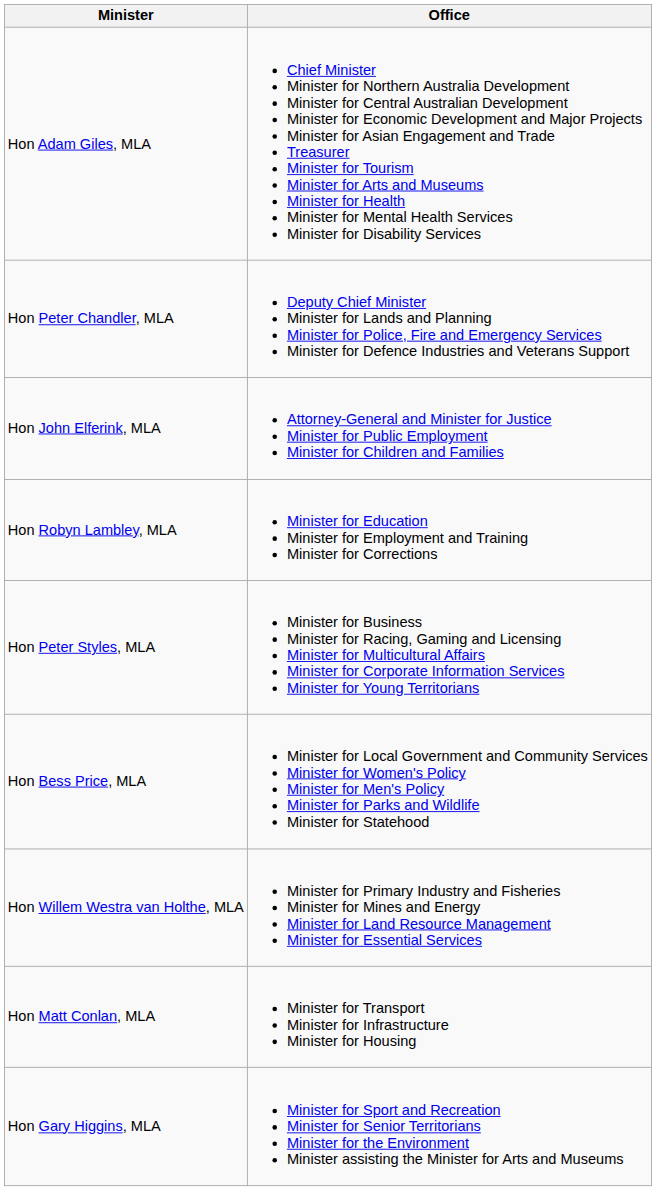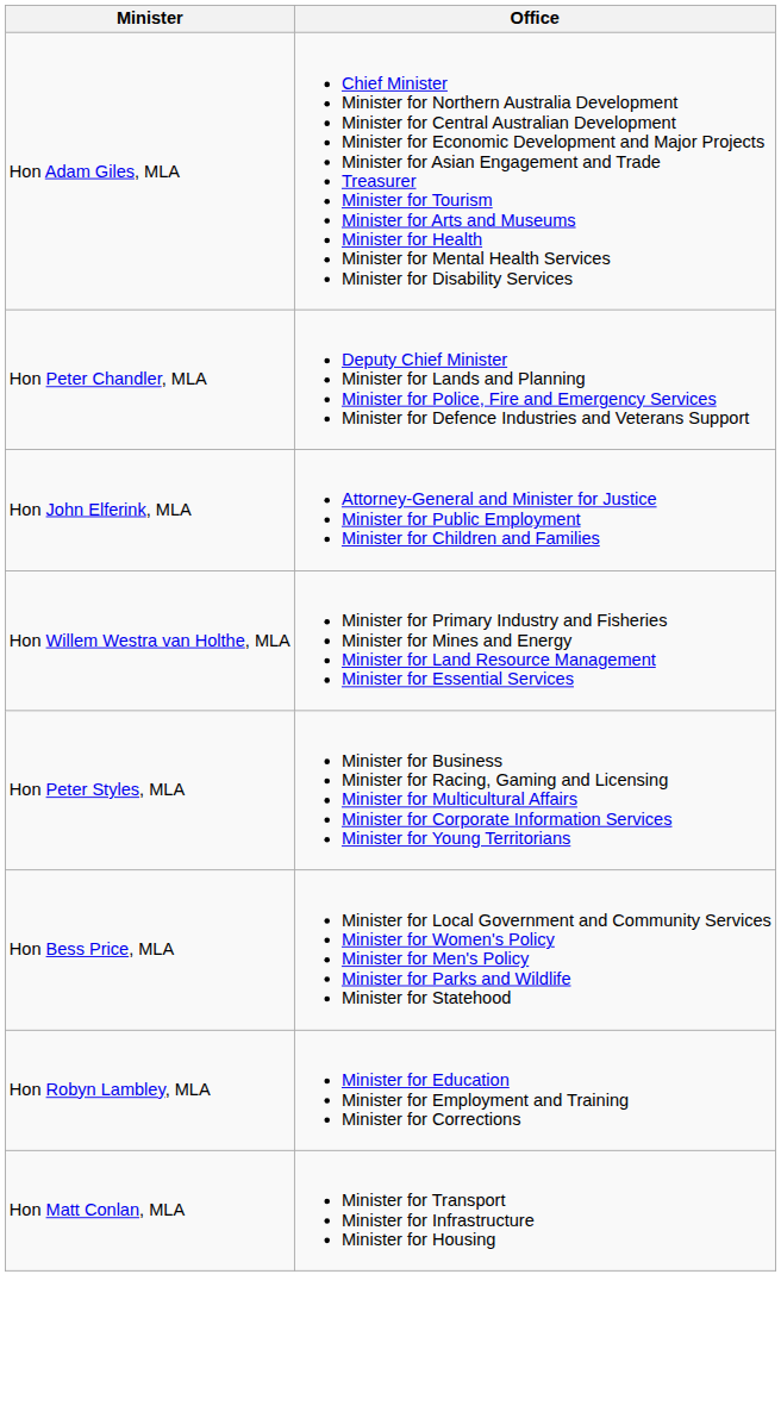 <table class="wikitable">
 <tr>
 <th>Minister</th>
 <th>Office</th>
 </tr>
 <tr>
 <td>Hon <a href='#'>Adam Giles</a>, MLA</td>
 <td><br><ul><li><a href='#'>Chief Minister</a></li><li>Minister for Northern Australia Development</li><li>Minister for Central Australian Development</li><li>Minister for Economic Development and Major Projects</li><li>Minister for Asian Engagement and Trade</li><li><a href='#'>Treasurer</a></li><li><a href='#'>Minister for Tourism</a></li><li><a href='#'>Minister for Arts and Museums</a></li><li><a href='#'>Minister for Health</a></li><li>Minister for Mental Health Services</li><li>Minister for Disability Services</li></ul></td>
 </tr>
 <tr>
 <td>Hon <a href='#'>Peter Chandler</a>, MLA</td>
 <td><br><ul><li><a href='#'>Deputy Chief Minister</a></li><li>Minister for Lands and Planning</li><li><a href='#'>Minister for Police, Fire and Emergency Services</a></li><li>Minister for Defence Industries and Veterans Support</li></ul></td>
 </tr>
 <tr>
 <td>Hon <a href='#'>John Elferink</a>, MLA</td>
 <td><br><ul><li><a href='#'>Attorney-General and Minister for Justice</a></li><li><a href='#'>Minister for Public Employment</a></li><li><a href='#'>Minister for Children and Families</a></li></ul></td>
 </tr>
 <tr>
-<td>Hon <a href='#'>Robyn Lambley</a>, MLA</td>
-<td><br><ul><li><a href='#'>Minister for Education</a></li><li>Minister for Employment and Training</li><li>Minister for Corrections</li></ul></td>
+<td>Hon <a href='#'>Willem Westra van Holthe</a>, MLA</td>
+<td><br><ul><li>Minister for Primary Industry and Fisheries</li><li>Minister for Mines and Energy</li><li><a href='#'>Minister for Land Resource Management</a></li><li><a href='#'>Minister for Essential Services</a></li></ul></td>
 </tr>
 <tr>
 <td>Hon <a href='#'>Peter Styles</a>, MLA</td>
 <td><br><ul><li>Minister for Business</li><li>Minister for Racing, Gaming and Licensing</li><li><a href='#'>Minister for Multicultural Affairs</a></li><li><a href='#'>Minister for Corporate Information Services</a></li><li><a href='#'>Minister for Young Territorians</a></li></ul></td>
 </tr>
 <tr>
 <td>Hon <a href='#'>Bess Price</a>, MLA</td>
 <td><br><ul><li>Minister for Local Government and Community Services</li><li><a href='#'>Minister for Women's Policy</a></li><li><a href='#'>Minister for Men's Policy</a></li><li><a href='#'>Minister for Parks and Wildlife</a></li><li>Minister for Statehood</li></ul></td>
 </tr>
 <tr>
-<td>Hon <a href='#'>Willem Westra van Holthe</a>, MLA</td>
-<td><br><ul><li>Minister for Primary Industry and Fisheries</li><li>Minister for Mines and Energy</li><li><a href='#'>Minister for Land Resource Management</a></li><li><a href='#'>Minister for Essential Services</a></li></ul></td>
+<td>Hon <a href='#'>Robyn Lambley</a>, MLA</td>
+<td><br><ul><li><a href='#'>Minister for Education</a></li><li>Minister for Employment and Training</li><li>Minister for Corrections</li></ul></td>
 </tr>
 <tr>
 <td>Hon <a href='#'>Matt Conlan</a>, MLA</td>
 <td><br><ul><li>Minister for Transport</li><li>Minister for Infrastructure</li><li>Minister for Housing</li></ul></td>
 </tr>
-<tr>
-<td>Hon <a href='#'>Gary Higgins</a>, MLA</td>
-<td><br><ul><li><a href='#'>Minister for Sport and Recreation</a></li><li><a href='#'>Minister for Senior Territorians</a></li><li><a href='#'>Minister for the Environment</a></li><li>Minister assisting the Minister for Arts and Museums</li></ul></td>
-</tr>
 </table>
